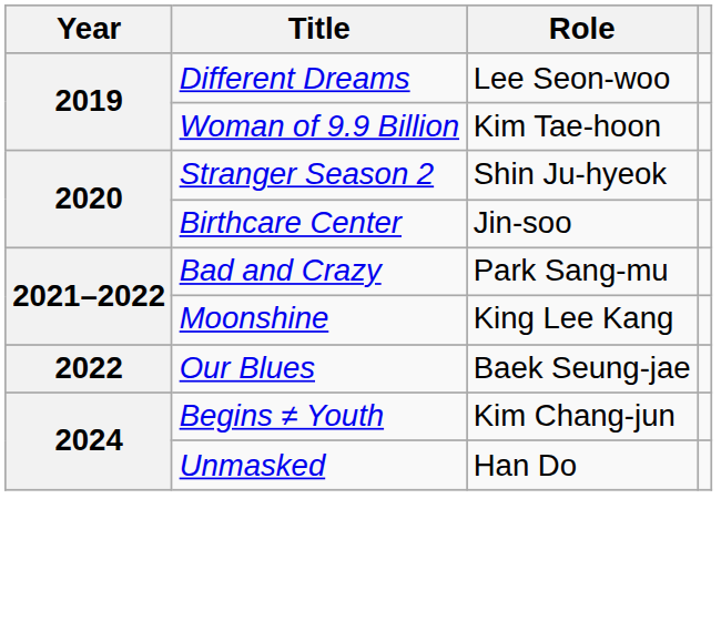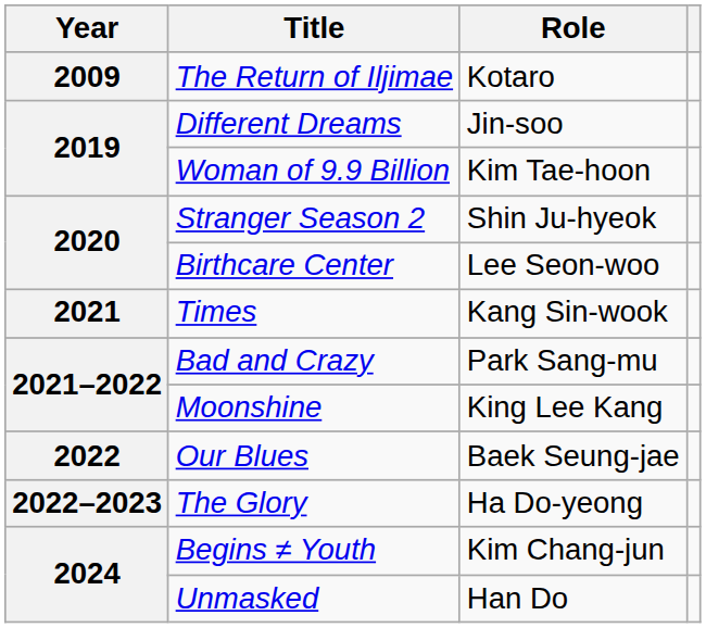 <table class="wikitable  plainrowheaders">
 <tr>
 <th scope="col">Year</th>
 <th scope="col">Title</th>
 <th scope="col">Role</th>
 <th scope="col" class="unsortable"></th>
 </tr>
 <tr>
+<th scope="row">2009</th>
+<td><em><a href='#'>The Return of Iljimae</a></em></td>
+<td>Kotaro</td>
+<td></td>
+</tr>
+<tr>
 <th scope="row" rowspan="2">2019</th>
 <td><em><a href='#'>Different Dreams</a></em></td>
-<td>Lee Seon-woo</td>
+<td>Jin-soo</td>
 <td></td>
 </tr>
 <tr>
 <td><em><a href='#'>Woman of 9.9 Billion</a></em></td>
 <td>Kim Tae-hoon</td>
 <td></td>
 </tr>
 <tr>
 <th scope="row" rowspan="2">2020</th>
 <td><a href='#'><em>Stranger Season 2</em></a></td>
 <td>Shin Ju-hyeok</td>
 <td></td>
 </tr>
 <tr>
 <td><em><a href='#'>Birthcare Center</a></em></td>
-<td>Jin-soo</td>
+<td>Lee Seon-woo</td>
+<td></td>
+</tr>
+<tr>
+<th scope="row">2021</th>
+<td><em><a href='#'>Times</a></em></td>
+<td>Kang Sin-wook</td>
 <td></td>
 </tr>
 <tr>
 <th scope="row" rowspan="2">2021–2022</th>
 <td><em><a href='#'>Bad and Crazy</a></em></td>
 <td>Park Sang-mu</td>
 <td></td>
 </tr>
 <tr>
 <td><em><a href='#'>Moonshine</a></em></td>
 <td>King Lee Kang</td>
 <td></td>
 </tr>
 <tr>
 <th scope="row">2022</th>
 <td><em><a href='#'>Our Blues</a></em></td>
 <td>Baek Seung-jae</td>
 <td></td>
 </tr>
 <tr>
+<th scope="row">2022–2023</th>
+<td><em><a href='#'>The Glory</a></em></td>
+<td>Ha Do-yeong</td>
+<td></td>
+</tr>
+<tr>
 <th scope="row" rowspan="2">2024</th>
 <td><em><a href='#'>Begins ≠ Youth</a></em></td>
 <td>Kim Chang-jun</td>
 <td></td>
 </tr>
 <tr>
 <td><em><a href='#'>Unmasked</a></em></td>
 <td>Han Do</td>
 <td></td>
 </tr>
 </table>
